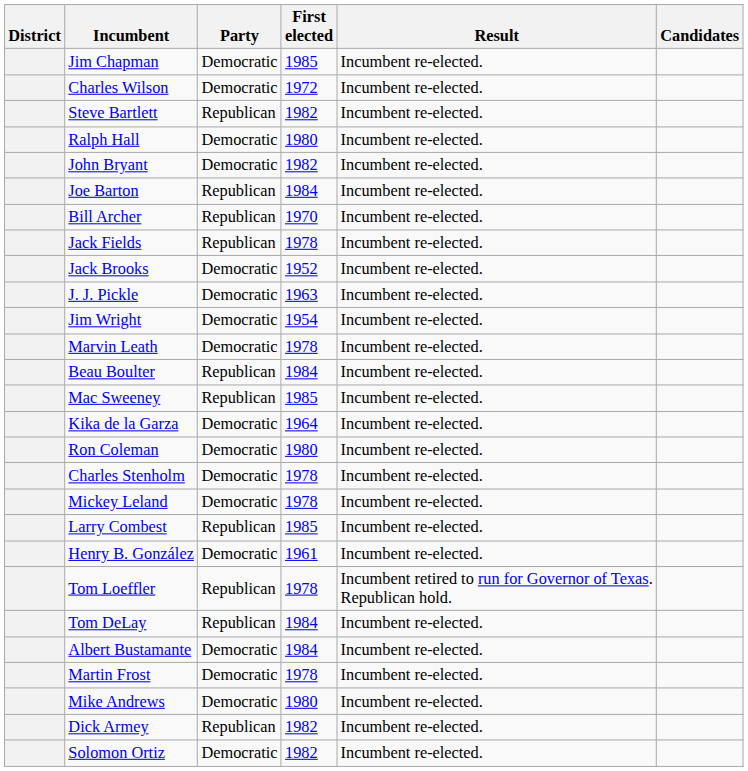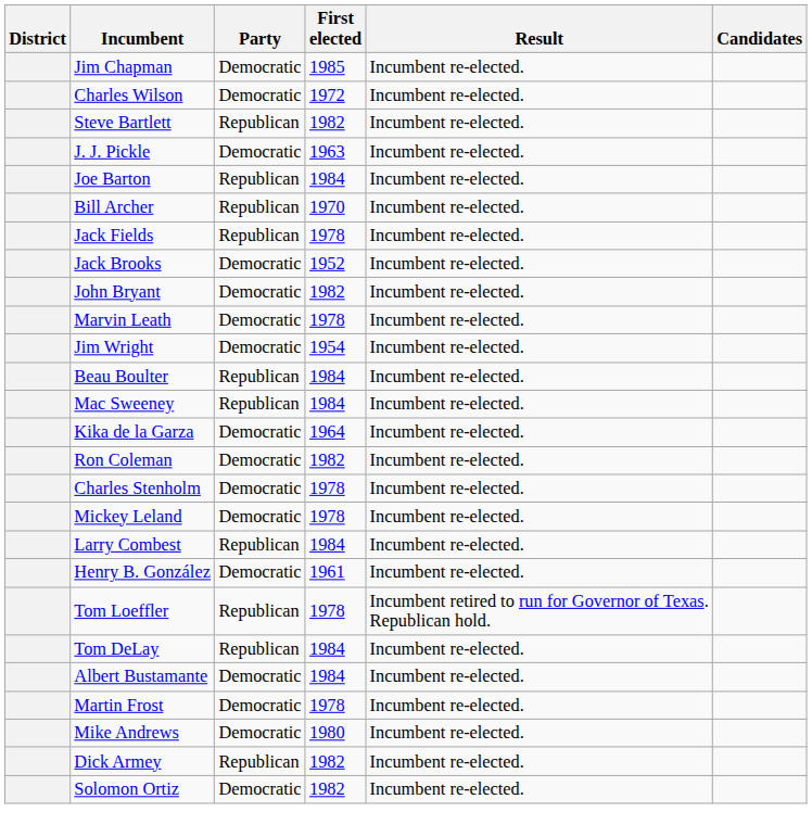 <table class=wikitable>
 <tr valign=bottom>
 <th>District</th>
 <th>Incumbent</th>
 <th>Party</th>
 <th>First<br>elected</th>
 <th>Result</th>
 <th>Candidates</th>
 </tr>
 <tr>
 <th></th>
 <td><a href='#'>Jim Chapman</a></td>
 <td>Democratic</td>
 <td><a href='#'>1985 </a></td>
 <td>Incumbent re-elected.</td>
 <td nowrap></td>
 </tr>
 <tr>
 <th></th>
 <td><a href='#'>Charles Wilson</a></td>
 <td>Democratic</td>
 <td><a href='#'>1972</a></td>
 <td>Incumbent re-elected.</td>
 <td nowrap></td>
 </tr>
 <tr>
 <th></th>
 <td><a href='#'>Steve Bartlett</a></td>
 <td>Republican</td>
 <td><a href='#'>1982</a></td>
 <td>Incumbent re-elected.</td>
 <td nowrap></td>
 </tr>
 <tr>
 <th></th>
-<td><a href='#'>Ralph Hall</a></td>
+<td><a href='#'>J. J. Pickle</a></td>
 <td>Democratic</td>
-<td><a href='#'>1980</a></td>
-<td>Incumbent re-elected.</td>
-<td nowrap></td>
-</tr>
-<tr>
-<th></th>
-<td><a href='#'>John Bryant</a></td>
-<td>Democratic</td>
-<td><a href='#'>1982</a></td>
+<td><a href='#'>1963 </a></td>
 <td>Incumbent re-elected.</td>
 <td nowrap></td>
 </tr>
 <tr>
 <th></th>
 <td><a href='#'>Joe Barton</a></td>
 <td>Republican</td>
 <td><a href='#'>1984</a></td>
 <td>Incumbent re-elected.</td>
 <td nowrap></td>
 </tr>
 <tr>
 <th></th>
 <td><a href='#'>Bill Archer</a></td>
 <td>Republican</td>
 <td><a href='#'>1970</a></td>
 <td>Incumbent re-elected.</td>
 <td nowrap></td>
 </tr>
 <tr>
 <th></th>
 <td><a href='#'>Jack Fields</a></td>
 <td>Republican</td>
 <td><a href='#'>1978</a></td>
 <td>Incumbent re-elected.</td>
 <td nowrap></td>
 </tr>
 <tr>
 <th></th>
 <td><a href='#'>Jack Brooks</a></td>
 <td>Democratic</td>
 <td><a href='#'>1952</a></td>
 <td>Incumbent re-elected.</td>
 <td nowrap></td>
 </tr>
 <tr>
 <th></th>
-<td><a href='#'>J. J. Pickle</a></td>
+<td><a href='#'>John Bryant</a></td>
 <td>Democratic</td>
-<td><a href='#'>1963 </a></td>
+<td><a href='#'>1982</a></td>
+<td>Incumbent re-elected.</td>
+<td nowrap></td>
+</tr>
+<tr>
+<th></th>
+<td><a href='#'>Marvin Leath</a></td>
+<td>Democratic</td>
+<td><a href='#'>1978</a></td>
 <td>Incumbent re-elected.</td>
 <td nowrap></td>
 </tr>
 <tr>
 <th></th>
 <td><a href='#'>Jim Wright</a></td>
 <td>Democratic</td>
 <td><a href='#'>1954</a></td>
-<td>Incumbent re-elected.</td>
-<td nowrap></td>
-</tr>
-<tr>
-<th></th>
-<td><a href='#'>Marvin Leath</a></td>
-<td>Democratic</td>
-<td><a href='#'>1978</a></td>
 <td>Incumbent re-elected.</td>
 <td nowrap></td>
 </tr>
 <tr>
 <th></th>
 <td><a href='#'>Beau Boulter</a></td>
 <td>Republican</td>
 <td><a href='#'>1984</a></td>
 <td>Incumbent re-elected.</td>
 <td nowrap></td>
 </tr>
 <tr>
 <th></th>
 <td><a href='#'>Mac Sweeney</a></td>
 <td>Republican</td>
-<td><a href='#'>1985</a></td>
+<td><a href='#'>1984</a></td>
 <td>Incumbent re-elected.</td>
 <td nowrap></td>
 </tr>
 <tr>
 <th></th>
 <td><a href='#'>Kika de la Garza</a></td>
 <td>Democratic</td>
 <td><a href='#'>1964</a></td>
 <td>Incumbent re-elected.</td>
 <td nowrap></td>
 </tr>
 <tr>
 <th></th>
 <td><a href='#'>Ron Coleman</a></td>
 <td>Democratic</td>
-<td><a href='#'>1980</a></td>
+<td><a href='#'>1982</a></td>
 <td>Incumbent re-elected.</td>
 <td nowrap></td>
 </tr>
 <tr>
 <th></th>
 <td><a href='#'>Charles Stenholm</a></td>
 <td>Democratic</td>
 <td><a href='#'>1978</a></td>
 <td>Incumbent re-elected.</td>
 <td nowrap></td>
 </tr>
 <tr>
 <th></th>
 <td><a href='#'>Mickey Leland</a></td>
 <td>Democratic</td>
 <td><a href='#'>1978</a></td>
 <td>Incumbent re-elected.</td>
 <td nowrap></td>
 </tr>
 <tr>
 <th></th>
 <td><a href='#'>Larry Combest</a></td>
 <td>Republican</td>
-<td><a href='#'>1985</a></td>
+<td><a href='#'>1984</a></td>
 <td>Incumbent re-elected.</td>
 <td nowrap></td>
 </tr>
 <tr>
 <th></th>
 <td><a href='#'>Henry B. González</a></td>
 <td>Democratic</td>
 <td><a href='#'>1961 </a></td>
 <td>Incumbent re-elected.</td>
 <td nowrap></td>
 </tr>
 <tr>
 <th></th>
 <td><a href='#'>Tom Loeffler</a></td>
 <td>Republican</td>
 <td><a href='#'>1978</a></td>
 <td>Incumbent retired to <a href='#'>run for Governor of Texas</a>.<br>Republican hold.</td>
 <td nowrap></td>
 </tr>
 <tr>
 <th></th>
 <td><a href='#'>Tom DeLay</a></td>
 <td>Republican</td>
 <td><a href='#'>1984</a></td>
 <td>Incumbent re-elected.</td>
 <td nowrap></td>
 </tr>
 <tr>
 <th></th>
 <td><a href='#'>Albert Bustamante</a></td>
 <td>Democratic</td>
 <td><a href='#'>1984</a></td>
 <td>Incumbent re-elected.</td>
 <td nowrap></td>
 </tr>
 <tr>
 <th></th>
 <td><a href='#'>Martin Frost</a></td>
 <td>Democratic</td>
 <td><a href='#'>1978</a></td>
 <td>Incumbent re-elected.</td>
 <td nowrap></td>
 </tr>
 <tr>
 <th></th>
 <td><a href='#'>Mike Andrews</a></td>
 <td>Democratic</td>
 <td><a href='#'>1980</a></td>
 <td>Incumbent re-elected.</td>
 <td nowrap></td>
 </tr>
 <tr>
 <th></th>
 <td><a href='#'>Dick Armey</a></td>
 <td>Republican</td>
 <td><a href='#'>1982</a></td>
 <td>Incumbent re-elected.</td>
 <td nowrap></td>
 </tr>
 <tr>
 <th></th>
 <td><a href='#'>Solomon Ortiz</a></td>
 <td>Democratic</td>
 <td><a href='#'>1982</a></td>
 <td>Incumbent re-elected.</td>
 <td nowrap></td>
 </tr>
 </table>
